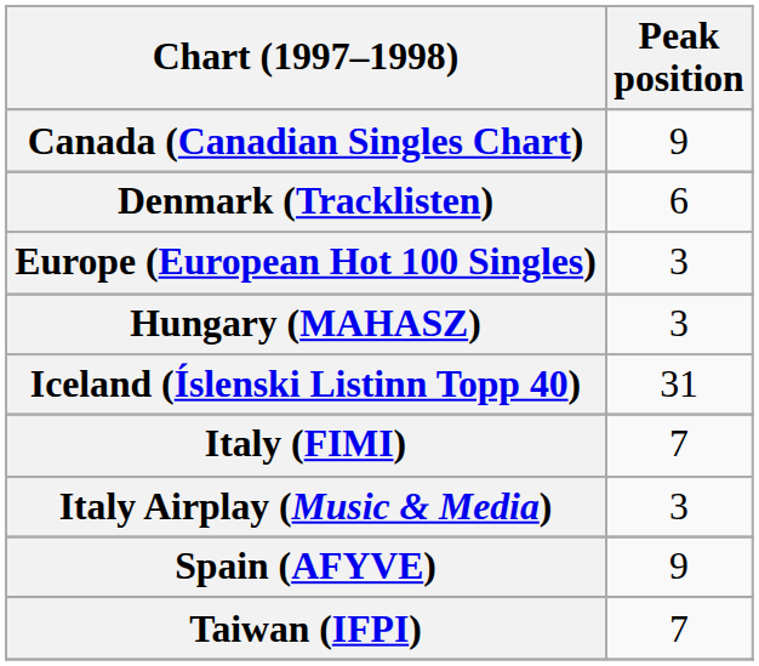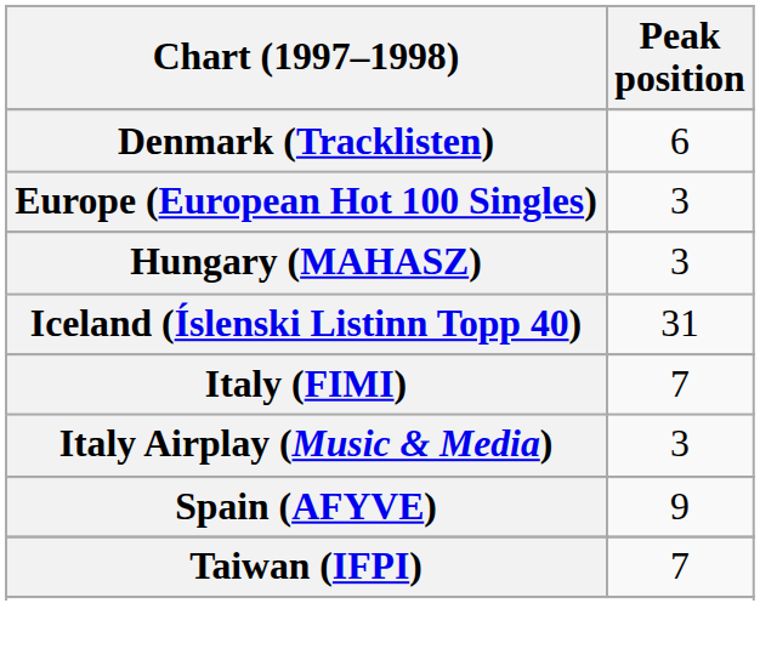 <table class="wikitable sortable plainrowheaders" style="text-align:center">
 <tr>
 <th scope="col">Chart (1997–1998)</th>
 <th scope="col">Peak<br>position</th>
 </tr>
 <tr>
 </tr>
 <tr>
 </tr>
 <tr>
 </tr>
 <tr>
-</tr>
-<tr>
-<th scope="row">Canada (<a href='#'>Canadian Singles Chart</a>)</th>
-<td>9</td>
 </tr>
 <tr>
 </tr>
 <tr>
 </tr>
 <tr>
 </tr>
 <tr>
 <th scope="row">Denmark (<a href='#'>Tracklisten</a>)</th>
 <td>6</td>
 </tr>
 <tr>
 <th scope="row">Europe (<a href='#'>European Hot 100 Singles</a>)</th>
 <td>3</td>
 </tr>
 <tr>
 </tr>
 <tr>
 </tr>
 <tr>
 </tr>
 <tr>
 <th scope="row">Hungary (<a href='#'>MAHASZ</a>)</th>
 <td>3</td>
 </tr>
 <tr>
 <th scope="row">Iceland (<a href='#'>Íslenski Listinn Topp 40</a>)</th>
 <td>31</td>
 </tr>
 <tr>
 </tr>
 <tr>
 <th scope="row">Italy (<a href='#'>FIMI</a>)</th>
 <td>7</td>
 </tr>
 <tr>
 <th scope="row">Italy Airplay (<em><a href='#'>Music & Media</a></em>)</th>
 <td>3</td>
 </tr>
 <tr>
 </tr>
 <tr>
 </tr>
 <tr>
 </tr>
 <tr>
 </tr>
 <tr>
 <th scope="row">Spain (<a href='#'>AFYVE</a>)</th>
 <td>9</td>
 </tr>
 <tr>
 </tr>
 <tr>
 </tr>
 <tr>
 <th scope="row">Taiwan (<a href='#'>IFPI</a>)</th>
 <td align="center">7</td>
 </tr>
 <tr>
 </tr>
 <tr>
 </tr>
 <tr>
 </tr>
 <tr>
 </tr>
 <tr>
 </tr>
 </table>
